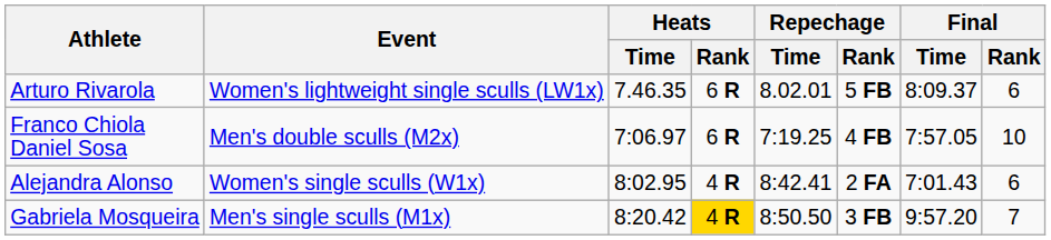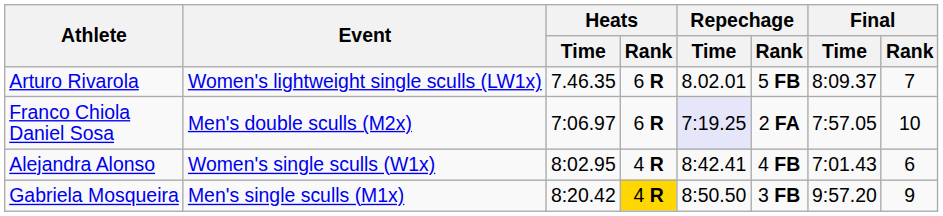 <table class="wikitable" border="1" style="font-size:90%">
 <tr>
 <th rowspan=2>Athlete</th>
 <th rowspan=2>Event</th>
 <th colspan=2>Heats</th>
 <th colspan=2>Repechage</th>
 <th colspan=2>Final</th>
 </tr>
 <tr>
 <th>Time</th>
 <th>Rank</th>
 <th>Time</th>
 <th>Rank</th>
 <th>Time</th>
 <th>Rank</th>
 </tr>
 <tr align=center>
 <td align=left><a href='#'>Arturo Rivarola</a></td>
 <td align=left><a href='#'>Women's lightweight single sculls (LW1x)</a></td>
 <td>7.46.35</td>
 <td>6 <strong>R</strong></td>
 <td>8.02.01</td>
 <td>5 <strong>FB</strong></td>
 <td>8:09.37</td>
-<td>6</td>
+<td>7</td>
 </tr>
 <tr align=center>
 <td align=left><a href='#'>Franco Chiola</a><br><a href='#'>Daniel Sosa</a></td>
 <td align=left><a href='#'>Men's double sculls (M2x)</a></td>
 <td>7:06.97</td>
 <td>6 <strong>R</strong></td>
-<td>7:19.25</td>
-<td>4 <strong>FB</strong></td>
+<td style="background: lavender;">7:19.25</td>
+<td>2 <strong>FA</strong></td>
 <td>7:57.05</td>
 <td>10</td>
 </tr>
 <tr align=center>
 <td align=left><a href='#'>Alejandra Alonso</a></td>
 <td align=left><a href='#'>Women's single sculls (W1x)</a></td>
 <td>8:02.95</td>
 <td>4 <strong>R</strong></td>
 <td>8:42.41</td>
-<td>2 <strong>FA</strong></td>
+<td>4 <strong>FB</strong></td>
 <td>7:01.43</td>
 <td>6</td>
 </tr>
 <tr align=center>
 <td align=left><a href='#'>Gabriela Mosqueira</a></td>
 <td align=left><a href='#'>Men's single sculls (M1x)</a></td>
 <td>8:20.42</td>
 <td style="background: gold;">4 <strong>R</strong></td>
 <td>8:50.50</td>
 <td>3 <strong>FB</strong></td>
 <td>9:57.20</td>
-<td>7</td>
+<td>9</td>
 </tr>
 </table>
